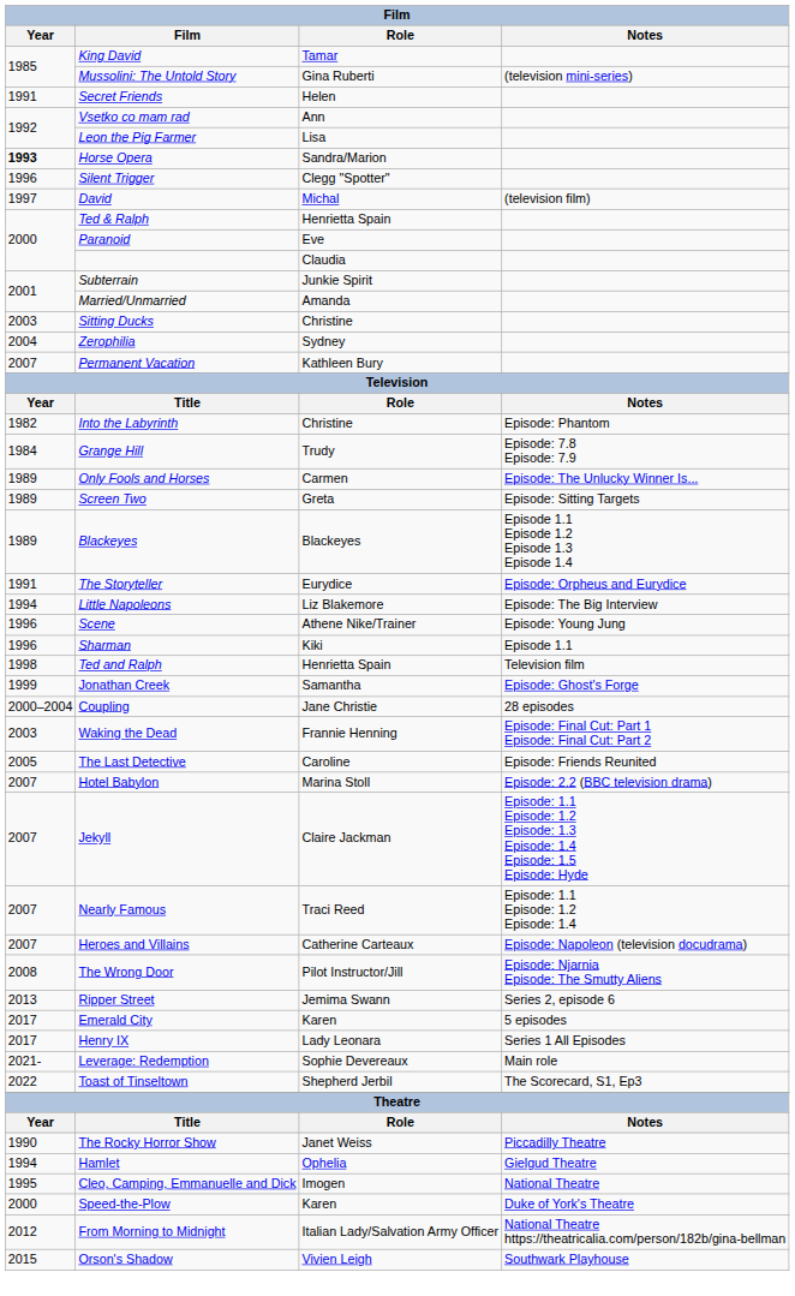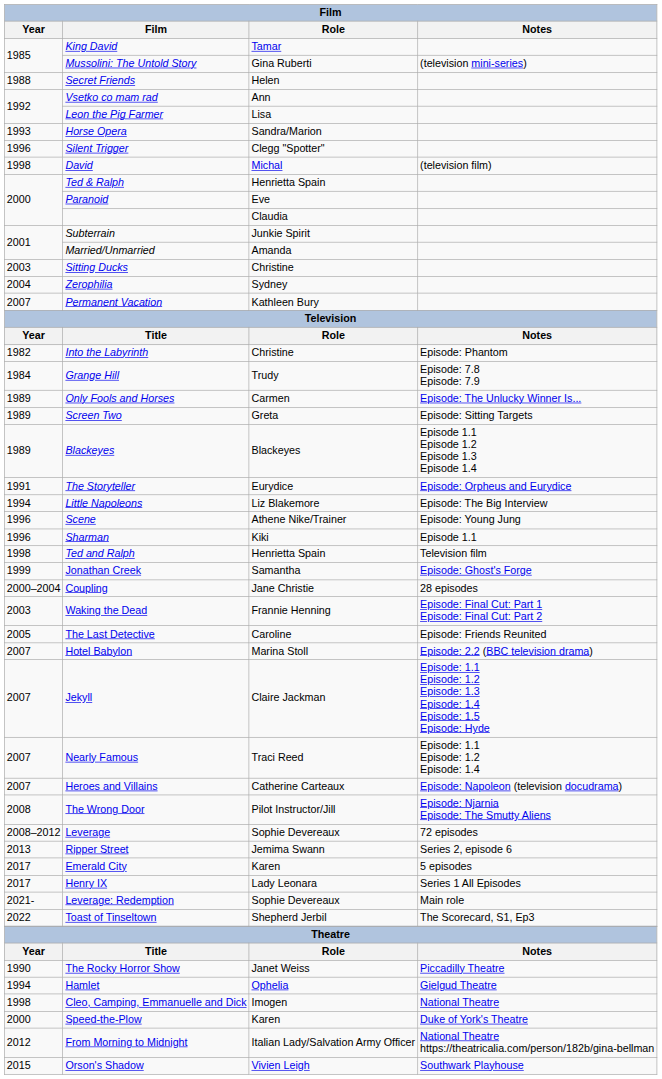 <table class="wikitable">
 <tr style="background:#ccc; text-align:center;">
 <th colspan="4" style="background: LightSteelBlue;">Film</th>
 </tr>
 <tr style="background:#ccc; text-align:center;">
 <th>Year</th>
 <th>Film</th>
 <th>Role</th>
 <th>Notes</th>
 </tr>
 <tr>
 <td rowspan="2">1985</td>
 <td><em><a href='#'>King David</a></em></td>
 <td><a href='#'>Tamar</a></td>
 <td></td>
 </tr>
 <tr>
 <td><em><a href='#'>Mussolini: The Untold Story</a></em></td>
 <td>Gina Ruberti</td>
 <td>(television <a href='#'>mini-series</a>)</td>
 </tr>
 <tr>
-<td>1991</td>
+<td>1988</td>
 <td><em><a href='#'>Secret Friends</a></em></td>
 <td>Helen</td>
 <td></td>
 </tr>
 <tr>
 <td rowspan="2">1992</td>
 <td><em><a href='#'>Vsetko co mam rad</a></em></td>
 <td>Ann</td>
 <td></td>
 </tr>
 <tr>
 <td><em><a href='#'>Leon the Pig Farmer</a></em></td>
 <td>Lisa</td>
 <td></td>
 </tr>
 <tr>
-<td><strong>1993</strong></td>
+<td>1993</td>
 <td><em><a href='#'>Horse Opera</a></em></td>
 <td>Sandra/Marion</td>
 <td></td>
 </tr>
 <tr>
 <td>1996</td>
 <td><em><a href='#'>Silent Trigger</a></em></td>
 <td>Clegg "Spotter"</td>
 <td></td>
 </tr>
 <tr>
-<td>1997</td>
+<td>1998</td>
 <td><em><a href='#'>David</a></em></td>
 <td><a href='#'>Michal</a></td>
 <td>(television film)</td>
 </tr>
 <tr>
 <td rowspan="3">2000</td>
 <td><em><a href='#'>Ted & Ralph</a></em></td>
 <td>Henrietta Spain</td>
 <td></td>
 </tr>
 <tr>
 <td><em><a href='#'>Paranoid</a></em></td>
 <td>Eve</td>
 <td></td>
 </tr>
 <tr>
 <td><em></em></td>
 <td>Claudia</td>
 <td></td>
 </tr>
 <tr>
 <td rowspan="2">2001</td>
 <td><em>Subterrain</em></td>
 <td>Junkie Spirit</td>
 <td></td>
 </tr>
 <tr>
 <td><em>Married/Unmarried</em></td>
 <td>Amanda</td>
 <td></td>
 </tr>
 <tr>
 <td>2003</td>
 <td><em><a href='#'>Sitting Ducks</a></em></td>
 <td>Christine</td>
 <td></td>
 </tr>
 <tr>
 <td>2004</td>
 <td><em><a href='#'>Zerophilia</a></em></td>
 <td>Sydney</td>
 <td></td>
 </tr>
 <tr>
 <td>2007</td>
 <td><em><a href='#'>Permanent Vacation</a></em></td>
 <td>Kathleen Bury</td>
 <td></td>
 </tr>
 <tr style="background:#ccc; text-align:center;">
 <th colspan="4" style="background: LightSteelBlue;">Television</th>
 </tr>
 <tr style="background:#ccc; text-align:center;">
 <th>Year</th>
 <th>Title</th>
 <th>Role</th>
 <th>Notes</th>
 </tr>
 <tr>
 <td>1982</td>
 <td><em><a href='#'>Into the Labyrinth</a></em></td>
 <td>Christine</td>
 <td>Episode: Phantom</td>
 </tr>
 <tr>
 <td>1984</td>
 <td><em><a href='#'>Grange Hill</a></em></td>
 <td>Trudy</td>
 <td>Episode: 7.8 <br> Episode: 7.9</td>
 </tr>
 <tr>
 <td>1989</td>
 <td><em><a href='#'>Only Fools and Horses</a></em></td>
 <td>Carmen</td>
 <td><a href='#'>Episode: The Unlucky Winner Is...</a></td>
 </tr>
 <tr>
 <td>1989</td>
 <td><em><a href='#'>Screen Two</a></em></td>
 <td>Greta</td>
 <td>Episode: Sitting Targets</td>
 </tr>
 <tr>
 <td>1989</td>
 <td><em><a href='#'>Blackeyes</a></em></td>
 <td>Blackeyes</td>
 <td>Episode 1.1 <br> Episode 1.2 <br> Episode 1.3 <br> Episode 1.4</td>
 </tr>
 <tr>
 <td>1991</td>
 <td><em><a href='#'>The Storyteller</a></em></td>
 <td>Eurydice</td>
 <td><a href='#'>Episode: Orpheus and Eurydice</a></td>
 </tr>
 <tr>
 <td>1994</td>
 <td><em><a href='#'>Little Napoleons</a></em></td>
 <td>Liz Blakemore</td>
 <td>Episode: The Big Interview</td>
 </tr>
 <tr>
 <td>1996</td>
 <td><em><a href='#'>Scene</a></em></td>
 <td>Athene Nike/Trainer</td>
 <td>Episode: Young Jung</td>
 </tr>
 <tr>
 <td>1996</td>
 <td><em><a href='#'>Sharman</a></em></td>
 <td>Kiki</td>
 <td>Episode 1.1</td>
 </tr>
 <tr>
 <td>1998</td>
 <td><em><a href='#'>Ted and Ralph</a></td>
 <td>Henrietta Spain</td>
 <td>Television film</td>
 </tr>
 <tr>
 <td>1999</td>
 <td></em><a href='#'>Jonathan Creek</a><em></td>
 <td>Samantha</td>
 <td><a href='#'>Episode: Ghost's Forge</a></td>
 </tr>
 <tr>
 <td>2000–2004</td>
 <td></em><a href='#'>Coupling</a><em></td>
 <td>Jane Christie</td>
 <td>28 episodes</td>
 </tr>
 <tr>
 <td>2003</td>
 <td></em><a href='#'>Waking the Dead</a><em></td>
 <td>Frannie Henning</td>
 <td><a href='#'>Episode: Final Cut: Part 1</a> <br> <a href='#'>Episode: Final Cut: Part 2</a></td>
 </tr>
 <tr>
 <td>2005</td>
 <td></em><a href='#'>The Last Detective</a><em></td>
 <td>Caroline</td>
 <td>Episode: Friends Reunited</td>
 </tr>
 <tr>
 <td>2007</td>
 <td></em><a href='#'>Hotel Babylon</a><em></td>
 <td>Marina Stoll</td>
 <td><a href='#'>Episode: 2.2</a> (<a href='#'>BBC television drama</a>)</td>
 </tr>
 <tr>
 <td>2007</td>
 <td></em><a href='#'>Jekyll</a><em></td>
 <td>Claire Jackman</td>
 <td><a href='#'>Episode: 1.1</a> <br> <a href='#'>Episode: 1.2</a> <br> <a href='#'>Episode: 1.3</a> <br> <a href='#'>Episode: 1.4</a> <br> <a href='#'>Episode: 1.5</a> <br> <a href='#'>Episode: Hyde</a></td>
 </tr>
 <tr>
 <td>2007</td>
 <td></em><a href='#'>Nearly Famous</a><em></td>
 <td>Traci Reed</td>
 <td>Episode: 1.1 <br> Episode: 1.2 <br> Episode: 1.4</td>
 </tr>
 <tr>
 <td>2007</td>
 <td></em><a href='#'>Heroes and Villains</a><em></td>
 <td>Catherine Carteaux</td>
 <td><a href='#'>Episode: Napoleon</a> (television <a href='#'>docudrama</a>)</td>
 </tr>
 <tr>
 <td>2008</td>
 <td></em><a href='#'>The Wrong Door</a><em></td>
 <td>Pilot Instructor/Jill</td>
 <td><a href='#'>Episode: Njarnia</a> <br> <a href='#'>Episode: The Smutty Aliens</a></td>
 </tr>
 <tr>
+<td>2008–2012</td>
+<td></em><a href='#'>Leverage</a><em></td>
+<td>Sophie Devereaux</td>
+<td>72 episodes</td>
+</tr>
+<tr>
 <td>2013</td>
 <td></em><a href='#'>Ripper Street</a><em></td>
 <td>Jemima Swann</td>
 <td>Series 2, episode 6</td>
 </tr>
 <tr>
 <td>2017</td>
 <td></em><a href='#'>Emerald City</a><em></td>
 <td>Karen</td>
 <td>5 episodes</td>
 </tr>
 <tr>
 <td>2017</td>
 <td></em><a href='#'>Henry IX</a><em></td>
 <td>Lady Leonara</td>
 <td>Series 1 All Episodes</td>
 </tr>
 <tr>
 <td>2021-</td>
 <td></em><a href='#'>Leverage: Redemption</a><em></td>
 <td>Sophie Devereaux</td>
 <td>Main role</td>
 </tr>
 <tr>
 <td>2022</td>
 <td></em><a href='#'>Toast of Tinseltown </a><em></td>
 <td>Shepherd Jerbil</td>
 <td>The Scorecard, S1, Ep3</td>
 </tr>
 <tr>
 </tr>
 <tr style="background:#ccc; text-align:center;">
 <th colspan="4" style="background: LightSteelBlue;">Theatre</th>
 </tr>
 <tr style="background:#ccc; text-align:center;">
 <th>Year</th>
 <th>Title</th>
 <th>Role</th>
 <th>Notes</th>
 </tr>
 <tr>
 <td>1990</td>
 <td></em><a href='#'>The Rocky Horror Show</a><em></td>
 <td>Janet Weiss</td>
 <td><a href='#'>Piccadilly Theatre</a></td>
 </tr>
 <tr>
 <td>1994</td>
 <td></em><a href='#'>Hamlet</a><em></td>
 <td><a href='#'>Ophelia</a></td>
 <td><a href='#'>Gielgud Theatre</a></td>
 </tr>
 <tr>
-<td>1995</td>
+<td>1998</td>
 <td></em><a href='#'>Cleo, Camping, Emmanuelle and Dick</a><em></td>
 <td>Imogen</td>
 <td><a href='#'>National Theatre</a></td>
 </tr>
 <tr>
 <td>2000</td>
 <td></em><a href='#'>Speed-the-Plow</a><em></td>
 <td>Karen</td>
 <td><a href='#'>Duke of York's Theatre</a></td>
 </tr>
 <tr>
 <td>2012</td>
 <td></em><a href='#'>From Morning to Midnight</a><em></td>
 <td>Italian Lady/Salvation Army Officer</td>
 <td><a href='#'>National Theatre</a><br>https://theatricalia.com/person/182b/gina-bellman</td>
 </tr>
 <tr>
 <td>2015</td>
 <td></em><a href='#'>Orson's Shadow</a><em></td>
 <td><a href='#'>Vivien Leigh</a></td>
 <td><a href='#'>Southwark Playhouse</a></td>
 </tr>
 </table>
